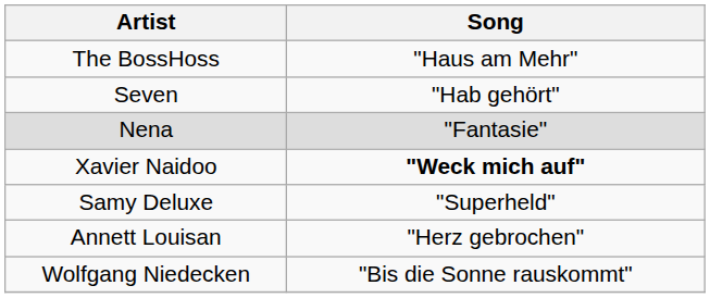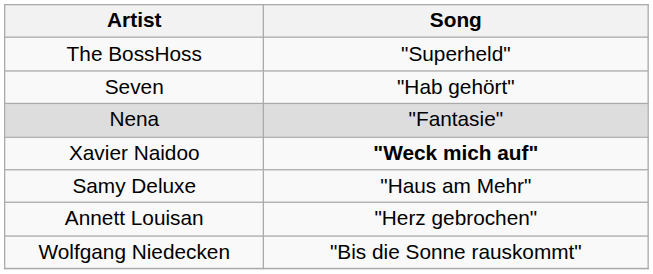 <table class="wikitable plainrowheaders" style="text-align:center;" border="1">
 <tr>
 <th scope="col" rowspan="1" style="width:12em;">Artist</th>
 <th scope="col" rowspan="1" style="width:18em;">Song</th>
 </tr>
 <tr>
 <td scope="row">The BossHoss</td>
-<td>"Haus am Mehr"</td>
+<td>"Superheld"</td>
 </tr>
 <tr>
 <td scope="row">Seven</td>
 <td>"Hab gehört"</td>
 </tr>
 <tr style="background:#ddd;">
 <td scope="row">Nena</td>
 <td>"Fantasie"</td>
 </tr>
 <tr>
 <td scope="row">Xavier Naidoo</td>
 <td><strong>"Weck mich auf"</strong></td>
 </tr>
 <tr>
 <td scope="row">Samy Deluxe</td>
-<td>"Superheld"</td>
+<td>"Haus am Mehr"</td>
 </tr>
 <tr>
 <td scope="row">Annett Louisan</td>
 <td>"Herz gebrochen"</td>
 </tr>
 <tr>
 <td scope="row">Wolfgang Niedecken</td>
 <td>"Bis die Sonne rauskommt"</td>
 </tr>
 <tr>
 </tr>
 </table>
